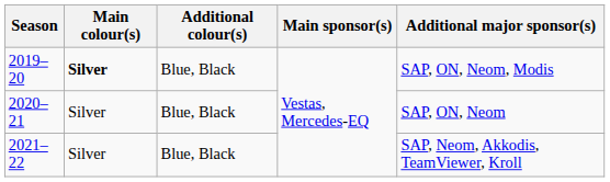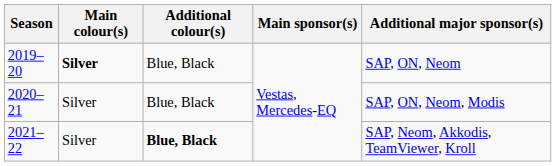 <table class="wikitable">
 <tr>
 <th>Season</th>
 <th>Main colour(s)</th>
 <th>Additional colour(s)</th>
 <th>Main sponsor(s)</th>
 <th>Additional major sponsor(s)</th>
 </tr>
 <tr>
 <td><a href='#'>2019–20</a></td>
 <td><strong>Silver</strong></td>
 <td>Blue, Black</td>
 <td rowspan="3"><a href='#'>Vestas</a>, <a href='#'>Mercedes</a>-<a href='#'>EQ</a></td>
-<td><a href='#'>SAP</a>, <a href='#'>ON</a>, <a href='#'>Neom</a>, <a href='#'>Modis</a></td>
+<td><a href='#'>SAP</a>, <a href='#'>ON</a>, <a href='#'>Neom</a></td>
 </tr>
 <tr>
 <td><a href='#'>2020–21</a></td>
 <td>Silver</td>
 <td>Blue, Black</td>
-<td><a href='#'>SAP</a>, <a href='#'>ON</a>, <a href='#'>Neom</a></td>
+<td><a href='#'>SAP</a>, <a href='#'>ON</a>, <a href='#'>Neom</a>, <a href='#'>Modis</a></td>
 </tr>
 <tr>
 <td><a href='#'>2021–22</a></td>
 <td>Silver</td>
-<td>Blue, Black</td>
+<td><strong>Blue, Black</strong></td>
 <td><a href='#'>SAP</a>, <a href='#'>Neom</a>, <a href='#'>Akkodis</a>, <a href='#'>TeamViewer</a>, <a href='#'>Kroll</a></td>
 </tr>
 </table>
